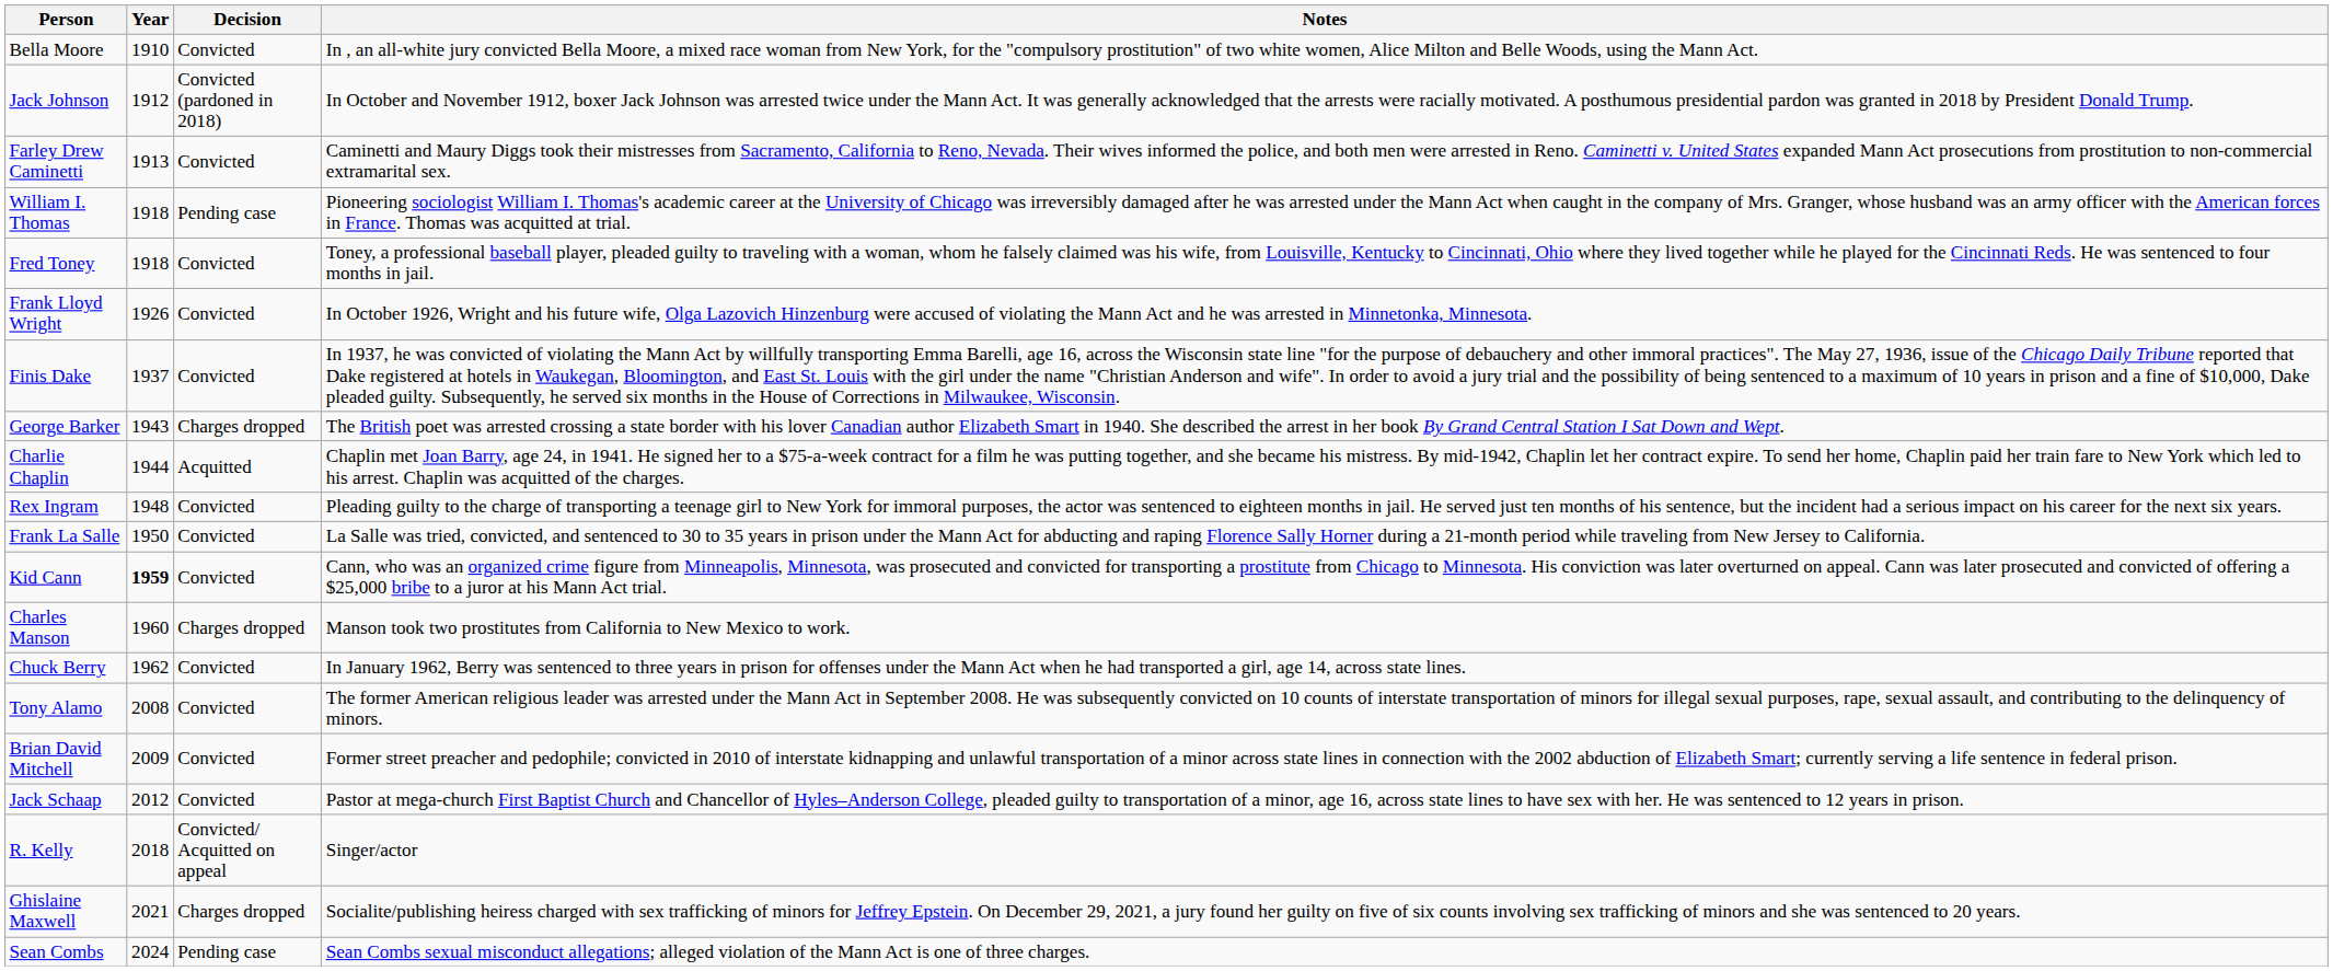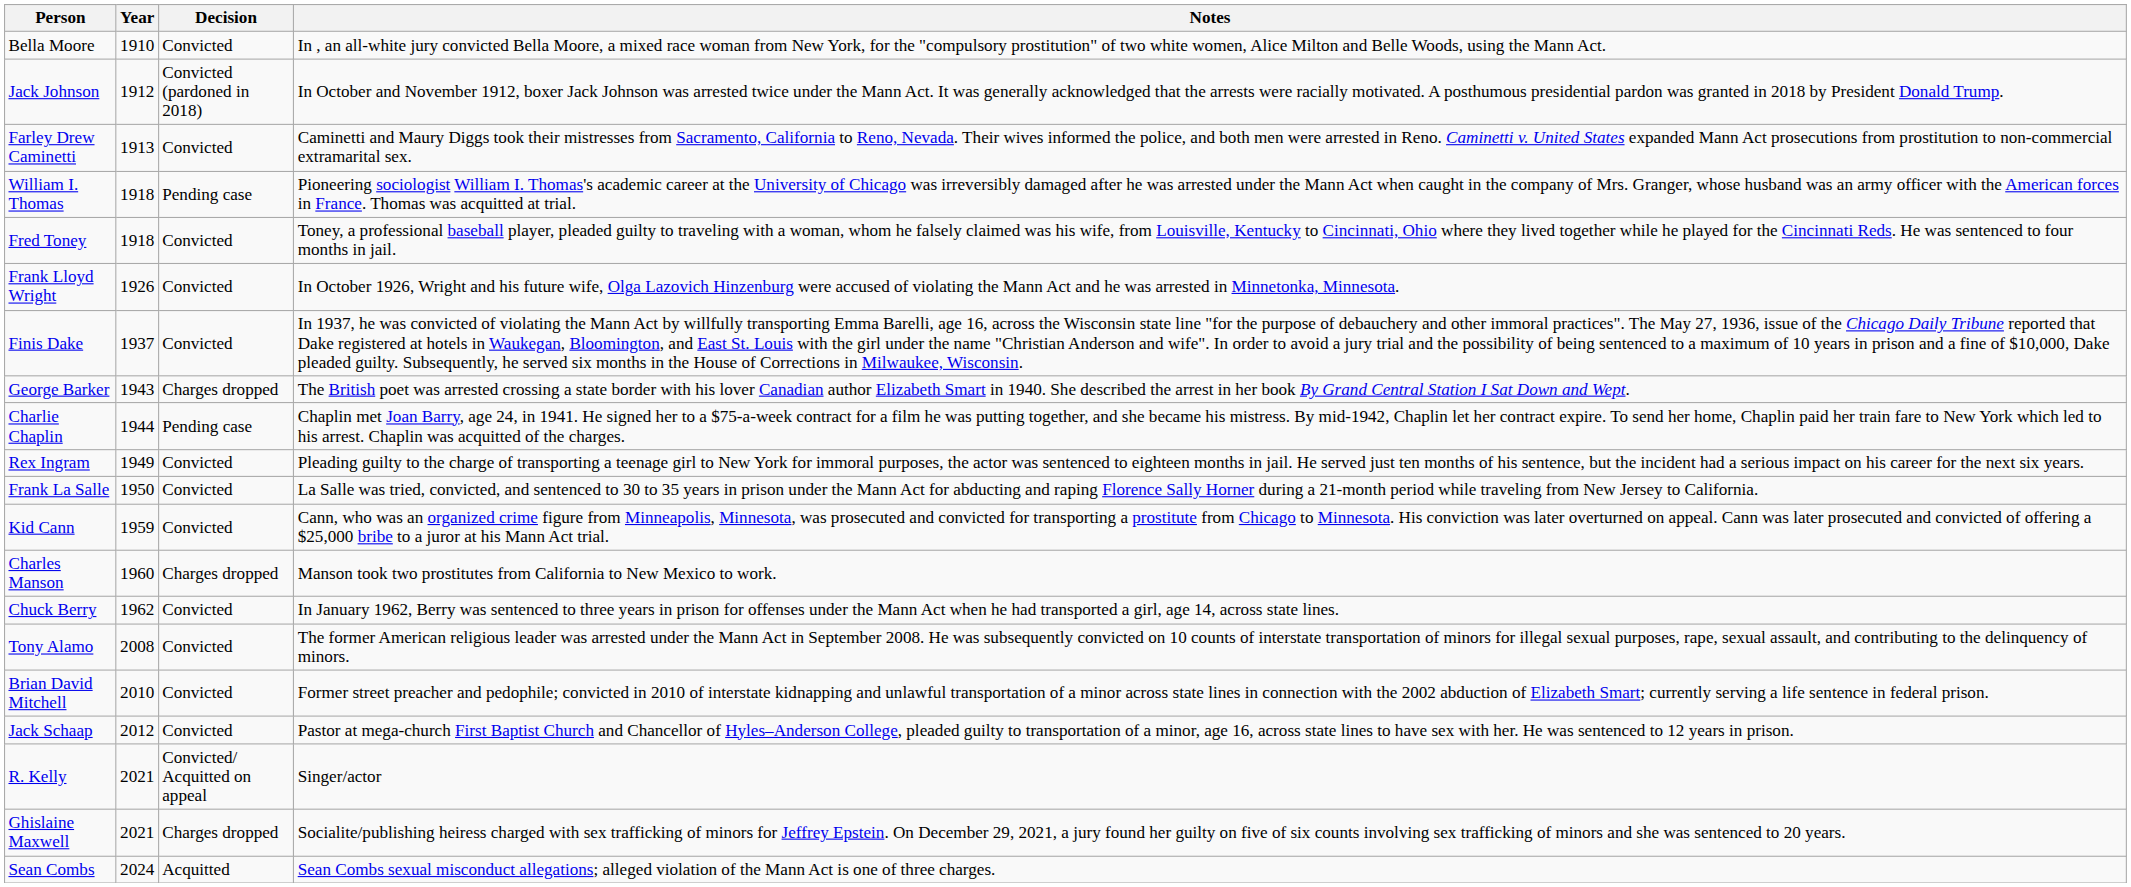 <table class="wikitable sortable" style="margin-left:auto;margin-right:auto">
 <tr>
 <th scope=col>Person</th>
 <th scope=col>Year</th>
 <th scope=col>Decision</th>
 <th scope=col class=unsortable>Notes</th>
 </tr>
 <tr>
 <td>Bella Moore</td>
 <td>1910</td>
 <td>Convicted</td>
 <td>In <em></em>, an all-white jury convicted Bella Moore, a mixed race woman from New York, for the "compulsory prostitution" of two white women, Alice Milton and Belle Woods, using the Mann Act.</td>
 </tr>
 <tr>
 <td><a href='#'>Jack Johnson</a></td>
 <td>1912</td>
 <td>Convicted (pardoned in 2018)</td>
 <td>In October and November 1912, boxer Jack Johnson was arrested twice under the Mann Act. It was generally acknowledged that the arrests were racially motivated. A posthumous presidential pardon was granted in 2018 by President <a href='#'>Donald Trump</a>.</td>
 </tr>
 <tr>
 <td><a href='#'>Farley Drew Caminetti</a></td>
 <td>1913</td>
 <td>Convicted</td>
 <td>Caminetti and Maury Diggs took their mistresses from <a href='#'>Sacramento, California</a> to <a href='#'>Reno, Nevada</a>. Their wives informed the police, and both men were arrested in Reno. <em><a href='#'>Caminetti v. United States</a></em> expanded Mann Act prosecutions from prostitution to non-commercial extramarital sex.</td>
 </tr>
 <tr>
 <td><a href='#'>William I. Thomas</a></td>
 <td>1918</td>
 <td>Pending case</td>
 <td>Pioneering <a href='#'>sociologist</a> <a href='#'>William I. Thomas</a>'s academic career at the <a href='#'>University of Chicago</a> was irreversibly damaged after he was arrested under the Mann Act when caught in the company of Mrs. Granger, whose husband was an army officer with the <a href='#'>American forces</a> in <a href='#'>France</a>. Thomas was acquitted at trial.</td>
 </tr>
 <tr>
 <td><a href='#'>Fred Toney</a></td>
 <td>1918</td>
 <td>Convicted</td>
 <td>Toney, a professional <a href='#'>baseball</a> player, pleaded guilty to traveling with a woman, whom he falsely claimed was his wife, from <a href='#'>Louisville, Kentucky</a> to <a href='#'>Cincinnati, Ohio</a> where they lived together while he played for the <a href='#'>Cincinnati Reds</a>. He was sentenced to four months in jail.</td>
 </tr>
 <tr>
 <td><a href='#'>Frank Lloyd Wright</a></td>
 <td>1926</td>
 <td>Convicted</td>
 <td>In October 1926, Wright and his future wife, <a href='#'>Olga Lazovich Hinzenburg</a> were accused of violating the Mann Act and he was arrested in <a href='#'>Minnetonka, Minnesota</a>.</td>
 </tr>
 <tr>
 <td><a href='#'>Finis Dake</a></td>
 <td>1937</td>
 <td>Convicted</td>
 <td>In 1937, he was convicted of violating the Mann Act by willfully transporting Emma Barelli, age 16, across the Wisconsin state line "for the purpose of debauchery and other immoral practices". The May 27, 1936, issue of the <em><a href='#'>Chicago Daily Tribune</a></em> reported that Dake registered at hotels in <a href='#'>Waukegan</a>, <a href='#'>Bloomington</a>, and <a href='#'>East St. Louis</a> with the girl under the name "Christian Anderson and wife". In order to avoid a jury trial and the possibility of being sentenced to a maximum of 10 years in prison and a fine of $10,000, Dake pleaded guilty. Subsequently, he served six months in the House of Corrections in <a href='#'>Milwaukee, Wisconsin</a>.</td>
 </tr>
 <tr>
 <td><a href='#'>George Barker</a></td>
 <td>1943</td>
 <td>Charges dropped</td>
 <td>The <a href='#'>British</a> poet was arrested crossing a state border with his lover <a href='#'>Canadian</a> author <a href='#'>Elizabeth Smart</a> in 1940. She described the arrest in her book <em><a href='#'>By Grand Central Station I Sat Down and Wept</a></em>.</td>
 </tr>
 <tr>
 <td><a href='#'>Charlie Chaplin</a></td>
 <td>1944</td>
-<td>Acquitted</td>
+<td>Pending case</td>
 <td>Chaplin met <a href='#'>Joan Barry</a>, age 24, in 1941. He signed her to a $75-a-week contract for a film he was putting together, and she became his mistress. By mid-1942, Chaplin let her contract expire. To send her home, Chaplin paid her train fare to New York which led to his arrest. Chaplin was acquitted of the charges.</td>
 </tr>
 <tr>
 <td><a href='#'>Rex Ingram</a></td>
-<td>1948</td>
+<td>1949</td>
 <td>Convicted</td>
 <td>Pleading guilty to the charge of transporting a teenage girl to New York for immoral purposes, the actor was sentenced to eighteen months in jail. He served just ten months of his sentence, but the incident had a serious impact on his career for the next six years.</td>
 </tr>
 <tr>
 <td><a href='#'>Frank La Salle</a></td>
 <td>1950</td>
 <td>Convicted</td>
 <td>La Salle was tried, convicted, and sentenced to 30 to 35 years in prison under the Mann Act for abducting and raping <a href='#'>Florence Sally Horner</a> during a 21-month period while traveling from New Jersey to California.</td>
 </tr>
 <tr>
 <td><a href='#'>Kid Cann</a></td>
-<td><strong>1959</strong></td>
+<td>1959</td>
 <td>Convicted</td>
 <td>Cann, who was an <a href='#'>organized crime</a> figure from <a href='#'>Minneapolis</a>, <a href='#'>Minnesota</a>, was prosecuted and convicted for transporting a <a href='#'>prostitute</a> from <a href='#'>Chicago</a> to <a href='#'>Minnesota</a>. His conviction was later overturned on appeal. Cann was later prosecuted and convicted of offering a $25,000 <a href='#'>bribe</a> to a juror at his Mann Act trial.</td>
 </tr>
 <tr>
 <td><a href='#'>Charles Manson</a></td>
 <td>1960</td>
 <td>Charges dropped</td>
 <td>Manson took two prostitutes from California to New Mexico to work.</td>
 </tr>
 <tr>
 <td><a href='#'>Chuck Berry</a></td>
 <td>1962</td>
 <td>Convicted</td>
 <td>In January 1962, Berry was sentenced to three years in prison for offenses under the Mann Act when he had transported a girl, age 14, across state lines.</td>
 </tr>
 <tr>
 <td><a href='#'>Tony Alamo</a></td>
 <td>2008</td>
 <td>Convicted</td>
 <td>The former American religious leader was arrested under the Mann Act in September 2008. He was subsequently convicted on 10 counts of interstate transportation of minors for illegal sexual purposes, rape, sexual assault, and contributing to the delinquency of minors.</td>
 </tr>
 <tr>
 <td><a href='#'>Brian David Mitchell</a></td>
-<td>2009</td>
+<td>2010</td>
 <td>Convicted</td>
 <td>Former street preacher and pedophile; convicted in 2010 of interstate kidnapping and unlawful transportation of a minor across state lines in connection with the 2002 abduction of <a href='#'>Elizabeth Smart</a>; currently serving a life sentence in federal prison.</td>
 </tr>
 <tr>
 <td><a href='#'>Jack Schaap</a></td>
 <td>2012</td>
 <td>Convicted</td>
 <td>Pastor at mega-church <a href='#'>First Baptist Church</a> and Chancellor of <a href='#'>Hyles–Anderson College</a>, pleaded guilty to transportation of a minor, age 16, across state lines to have sex with her. He was sentenced to 12 years in prison.</td>
 </tr>
 <tr>
 <td><a href='#'>R. Kelly</a></td>
-<td>2018</td>
+<td>2021</td>
 <td>Convicted/<br> Acquitted on appeal</td>
 <td>Singer/actor</td>
 </tr>
 <tr>
 <td><a href='#'>Ghislaine Maxwell</a></td>
 <td>2021</td>
 <td>Charges dropped</td>
 <td>Socialite/publishing heiress charged with sex trafficking of minors for <a href='#'>Jeffrey Epstein</a>. On December 29, 2021, a jury found her guilty on five of six counts involving sex trafficking of minors and she was sentenced to 20 years.</td>
 </tr>
 <tr>
 <td><a href='#'>Sean Combs</a></td>
 <td>2024</td>
-<td>Pending case</td>
+<td>Acquitted</td>
 <td><a href='#'>Sean Combs sexual misconduct allegations</a>; alleged violation of the Mann Act is one of three charges.</td>
 </tr>
 </table>
